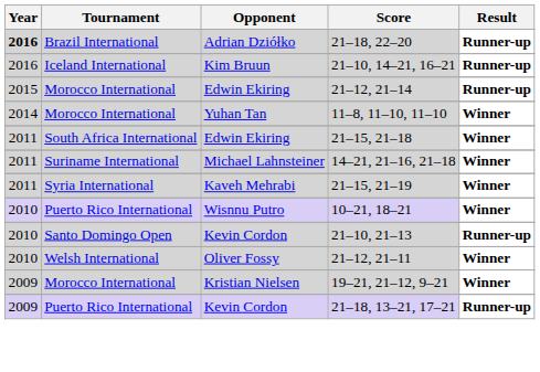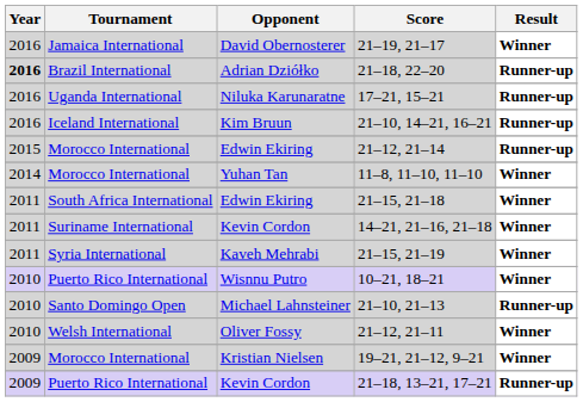 <table class="sortable wikitable" style="font-size: 90%;">
 <tr>
 <th>Year</th>
 <th>Tournament</th>
 <th>Opponent</th>
 <th>Score</th>
 <th>Result</th>
 </tr>
 <tr>
+</tr>
+<tr style="background:#D5D5D5">
+<td align="center">2016</td>
+<td align="left"><a href='#'>Jamaica International</a></td>
+<td align="left"> <a href='#'>David Obernosterer</a></td>
+<td align="left">21–19, 21–17</td>
+<td style="text-align:left; background:white"> <strong>Winner</strong></td>
 </tr>
 <tr>
 </tr>
 <tr style="background:#D5D5D5">
 <td align="center"><strong>2016</strong></td>
 <td align="left"><a href='#'>Brazil International</a></td>
 <td align="left"> <a href='#'>Adrian Dziółko</a></td>
 <td align="left">21–18, 22–20</td>
 <td style="text-align:left; background:white"> <strong>Runner-up</strong></td>
 </tr>
 <tr>
+</tr>
+<tr style="background:#D5D5D5">
+<td align="center">2016</td>
+<td align="left"><a href='#'>Uganda International</a></td>
+<td align="left"> <a href='#'>Niluka Karunaratne</a></td>
+<td align="left">17–21, 15–21</td>
+<td style="text-align:left; background:white"> <strong>Runner-up</strong></td>
 </tr>
 <tr>
 </tr>
 <tr style="background:#D5D5D5">
 <td align="center">2016</td>
 <td align="left"><a href='#'>Iceland International</a></td>
 <td align="left"> <a href='#'>Kim Bruun</a></td>
 <td align="left">21–10, 14–21, 16–21</td>
 <td style="text-align:left; background:white"> <strong>Runner-up</strong></td>
 </tr>
 <tr>
 </tr>
 <tr style="background:#D5D5D5">
 <td align="center">2015</td>
 <td align="left"><a href='#'>Morocco International</a></td>
 <td align="left"> <a href='#'>Edwin Ekiring</a></td>
 <td align="left">21–12, 21–14</td>
 <td style="text-align:left; background:white"> <strong>Runner-up</strong></td>
 </tr>
 <tr>
 </tr>
 <tr style="background:#D5D5D5">
 <td align="center">2014</td>
 <td align="left"><a href='#'>Morocco International</a></td>
 <td align="left"> <a href='#'>Yuhan Tan</a></td>
 <td align="left">11–8, 11–10, 11–10</td>
 <td style="text-align:left; background:white"> <strong>Winner</strong></td>
 </tr>
 <tr>
 </tr>
 <tr style="background:#D5D5D5">
 <td align="center">2011</td>
 <td align="left"><a href='#'>South Africa International</a></td>
 <td align="left"> <a href='#'>Edwin Ekiring</a></td>
 <td align="left">21–15, 21–18</td>
 <td style="text-align:left; background:white"> <strong>Winner</strong></td>
 </tr>
 <tr>
 </tr>
 <tr style="background:#D5D5D5">
 <td align="center">2011</td>
 <td align="left"><a href='#'>Suriname International</a></td>
-<td align="left"> <a href='#'>Michael Lahnsteiner</a></td>
+<td align="left"> <a href='#'>Kevin Cordon</a></td>
 <td align="left">14–21, 21–16, 21–18</td>
 <td style="text-align:left; background:white"> <strong>Winner</strong></td>
 </tr>
 <tr>
 </tr>
 <tr style="background:#D5D5D5">
 <td align="center">2011</td>
 <td align="left"><a href='#'>Syria International</a></td>
 <td align="left"> <a href='#'>Kaveh Mehrabi</a></td>
 <td align="left">21–15, 21–19</td>
 <td style="text-align:left; background:white"> <strong>Winner</strong></td>
 </tr>
 <tr>
 </tr>
 <tr style="background:#D8CEF6">
 <td align="center">2010</td>
 <td align="left"><a href='#'>Puerto Rico International</a></td>
 <td align="left"> <a href='#'>Wisnnu Putro</a></td>
 <td align="left">10–21, 18–21</td>
 <td style="text-align:left; background:white"> <strong>Winner</strong></td>
 </tr>
 <tr>
 </tr>
 <tr style="background:#D5D5D5">
 <td align="center">2010</td>
 <td align="left"><a href='#'>Santo Domingo Open</a></td>
-<td align="left"> <a href='#'>Kevin Cordon</a></td>
+<td align="left"> <a href='#'>Michael Lahnsteiner</a></td>
 <td align="left">21–10, 21–13</td>
 <td style="text-align:left; background:white"> <strong>Runner-up</strong></td>
 </tr>
 <tr>
 </tr>
 <tr style="background:#D5D5D5">
 <td align="center">2010</td>
 <td align="left"><a href='#'>Welsh International</a></td>
 <td align="left"> <a href='#'>Oliver Fossy</a></td>
 <td align="left">21–12, 21–11</td>
 <td style="text-align:left; background:white"> <strong>Winner</strong></td>
 </tr>
 <tr>
 </tr>
 <tr style="background:#D5D5D5">
 <td align="center">2009</td>
 <td align="left"><a href='#'>Morocco International</a></td>
 <td align="left"> <a href='#'>Kristian Nielsen</a></td>
 <td align="left">19–21, 21–12, 9–21</td>
 <td style="text-align:left; background:white"> <strong>Winner</strong></td>
 </tr>
 <tr>
 </tr>
 <tr style="background:#D8CEF6">
 <td align="center">2009</td>
 <td align="left"><a href='#'>Puerto Rico International</a></td>
 <td align="left"> <a href='#'>Kevin Cordon</a></td>
 <td align="left">21–18, 13–21, 17–21</td>
 <td style="text-align:left; background:white"> <strong>Runner-up</strong></td>
 </tr>
 </table>
